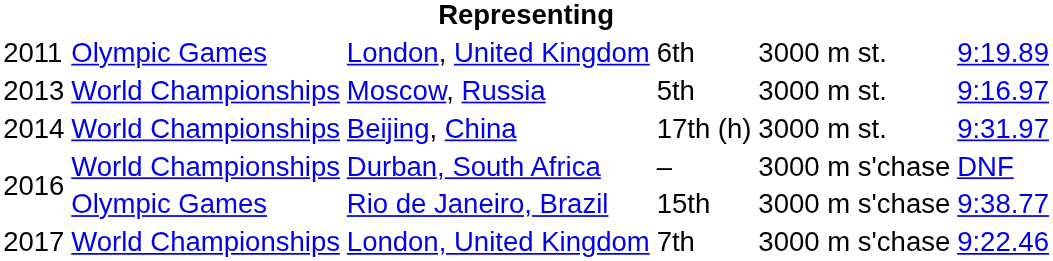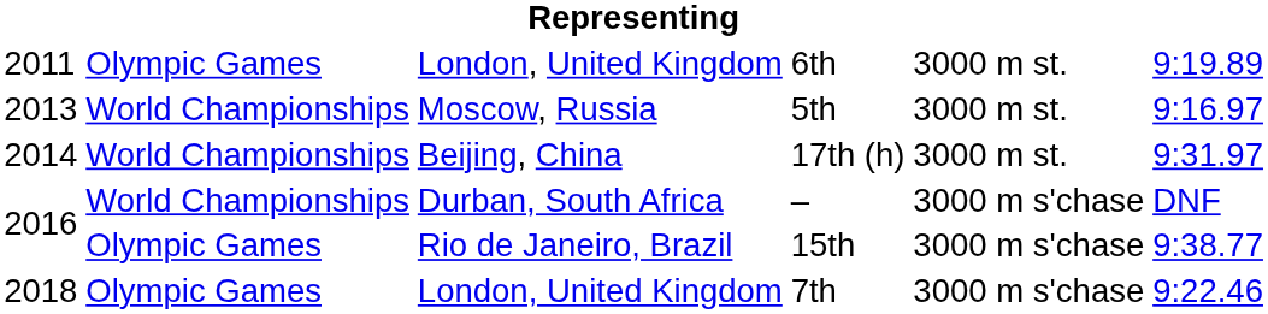 <table>
 <tr>
 <th colspan="6">Representing </th>
 </tr>
 <tr>
 <td>2011</td>
 <td><a href='#'>Olympic Games</a></td>
 <td><a href='#'>London</a>, <a href='#'>United Kingdom</a></td>
 <td>6th</td>
 <td>3000 m st.</td>
 <td><a href='#'>9:19.89</a></td>
 </tr>
 <tr>
 <td>2013</td>
 <td><a href='#'>World Championships</a></td>
 <td><a href='#'>Moscow</a>, <a href='#'>Russia</a></td>
 <td>5th</td>
 <td>3000 m st.</td>
 <td><a href='#'>9:16.97</a></td>
 </tr>
 <tr>
 <td>2014</td>
 <td><a href='#'>World Championships</a></td>
 <td><a href='#'>Beijing</a>, <a href='#'>China</a></td>
 <td>17th (h)</td>
 <td>3000 m st.</td>
 <td><a href='#'>9:31.97</a></td>
 </tr>
 <tr>
 <td rowspan=2>2016</td>
 <td><a href='#'>World Championships</a></td>
 <td><a href='#'>Durban, South Africa</a></td>
 <td>–</td>
 <td>3000 m s'chase</td>
 <td><a href='#'>DNF</a></td>
 </tr>
 <tr>
 <td><a href='#'>Olympic Games</a></td>
 <td><a href='#'>Rio de Janeiro, Brazil</a></td>
 <td>15th</td>
 <td>3000 m s'chase</td>
 <td><a href='#'>9:38.77</a></td>
 </tr>
 <tr>
-<td>2017</td>
-<td><a href='#'>World Championships</a></td>
+<td>2018</td>
+<td><a href='#'>Olympic Games</a></td>
 <td><a href='#'>London, United Kingdom</a></td>
 <td>7th</td>
 <td>3000 m s'chase</td>
 <td><a href='#'>9:22.46</a></td>
 </tr>
 </table>
